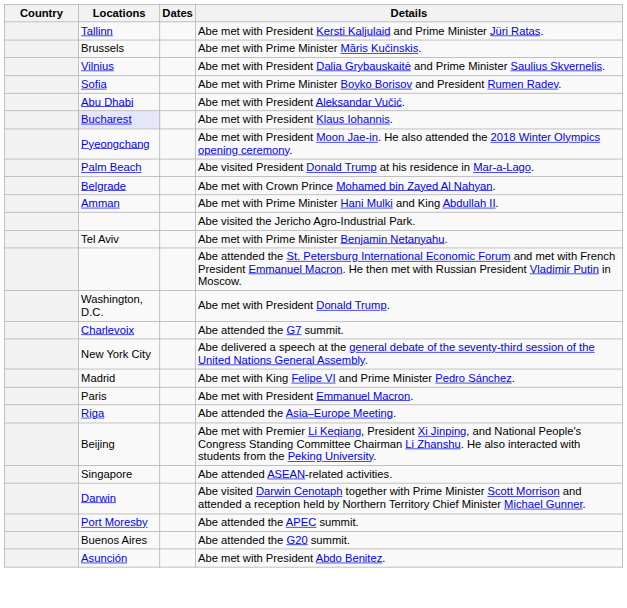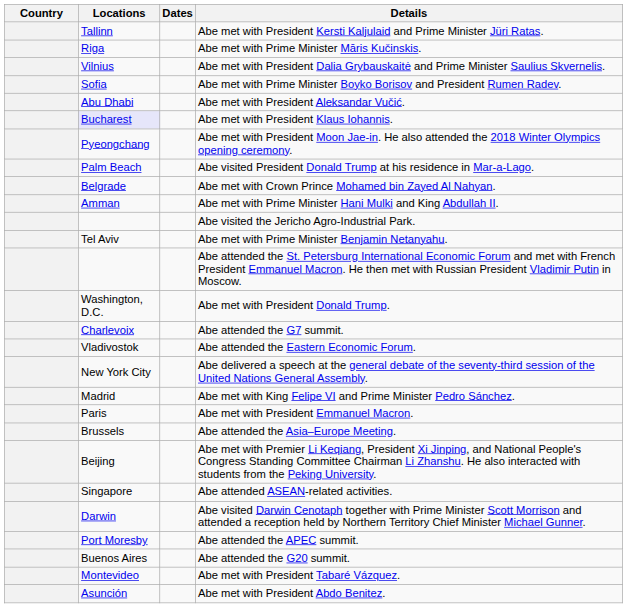 <table class="wikitable sortable" border="1" style="margin: 1em auto 1em auto">
 <tr>
 <th scope="col" style="width: 12%;">Country</th>
 <th>Locations</th>
 <th>Dates</th>
 <th>Details</th>
 </tr>
 <tr>
 <th scope="row"></th>
 <td><a href='#'>Tallinn</a></td>
 <td></td>
 <td>Abe met with President <a href='#'>Kersti Kaljulaid</a> and Prime Minister <a href='#'>Jüri Ratas</a>.</td>
 </tr>
 <tr>
 <th scope="row"></th>
-<td>Brussels</td>
+<td><a href='#'>Riga</a></td>
 <td></td>
 <td>Abe met with Prime Minister <a href='#'>Māris Kučinskis</a>.</td>
 </tr>
 <tr>
 <th></th>
 <td><a href='#'>Vilnius</a></td>
 <td></td>
 <td>Abe met with President <a href='#'>Dalia Grybauskaitė</a> and Prime Minister <a href='#'>Saulius Skvernelis</a>.</td>
 </tr>
 <tr>
 <th scope="row"></th>
 <td><a href='#'>Sofia</a></td>
 <td></td>
 <td>Abe met with Prime Minister <a href='#'>Boyko Borisov</a> and President <a href='#'>Rumen Radev</a>.</td>
 </tr>
 <tr>
 <th scope="row"></th>
 <td><a href='#'>Abu Dhabi</a></td>
 <td></td>
 <td>Abe met with President <a href='#'>Aleksandar Vučić</a>.</td>
 </tr>
 <tr>
 <th></th>
 <td style="background: lavender;"><a href='#'>Bucharest</a></td>
 <td></td>
 <td>Abe met with President <a href='#'>Klaus Iohannis</a>.</td>
 </tr>
 <tr>
 <th scope="row"></th>
 <td><a href='#'>Pyeongchang</a></td>
 <td></td>
 <td>Abe met with President <a href='#'>Moon Jae-in</a>. He also attended the <a href='#'>2018 Winter Olympics opening ceremony</a>.</td>
 </tr>
 <tr>
 <th scope="row"></th>
 <td><a href='#'>Palm Beach</a></td>
 <td></td>
 <td>Abe visited President <a href='#'>Donald Trump</a> at his residence in <a href='#'>Mar-a-Lago</a>.</td>
 </tr>
 <tr>
 <th scope="row"></th>
 <td><a href='#'>Belgrade</a></td>
 <td></td>
 <td>Abe met with Crown Prince <a href='#'>Mohamed bin Zayed Al Nahyan</a>.</td>
 </tr>
 <tr>
 <th></th>
 <td><a href='#'>Amman</a></td>
 <td></td>
 <td>Abe met with Prime Minister <a href='#'>Hani Mulki</a> and King <a href='#'>Abdullah II</a>.</td>
 </tr>
 <tr>
 <th></th>
 <td></td>
 <td></td>
 <td>Abe visited the Jericho Agro-Industrial Park.</td>
 </tr>
 <tr>
 <th></th>
 <td>Tel Aviv</td>
 <td></td>
 <td>Abe met with Prime Minister <a href='#'>Benjamin Netanyahu</a>.</td>
 </tr>
 <tr>
 <th></th>
 <td></td>
 <td></td>
 <td>Abe attended the <a href='#'>St. Petersburg International Economic Forum</a> and met with French President <a href='#'>Emmanuel Macron</a>. He then met with Russian President <a href='#'>Vladimir Putin</a> in Moscow.</td>
 </tr>
 <tr>
 <th></th>
 <td>Washington, D.C.</td>
 <td></td>
 <td>Abe met with President <a href='#'>Donald Trump</a>.</td>
 </tr>
 <tr>
 <th></th>
 <td><a href='#'>Charlevoix</a></td>
 <td></td>
 <td>Abe attended the <a href='#'>G7</a> summit.</td>
 </tr>
 <tr>
 <th></th>
+<td>Vladivostok</td>
+<td></td>
+<td>Abe attended the <a href='#'>Eastern Economic Forum</a>.</td>
+</tr>
+<tr>
+<th></th>
 <td>New York City</td>
 <td></td>
 <td>Abe delivered a speech at the <a href='#'>general debate of the seventy-third session of the United Nations General Assembly</a>.</td>
 </tr>
 <tr>
 <th></th>
 <td>Madrid</td>
 <td></td>
 <td>Abe met with King <a href='#'>Felipe VI</a> and Prime Minister <a href='#'>Pedro Sánchez</a>.</td>
 </tr>
 <tr>
 <th></th>
 <td>Paris</td>
 <td></td>
 <td>Abe met with President <a href='#'>Emmanuel Macron</a>.</td>
 </tr>
 <tr>
 <th scope="row"></th>
-<td><a href='#'>Riga</a></td>
+<td>Brussels</td>
 <td></td>
 <td>Abe attended the <a href='#'>Asia–Europe Meeting</a>.</td>
 </tr>
 <tr>
 <th></th>
 <td>Beijing</td>
 <td></td>
 <td>Abe met with Premier <a href='#'>Li Keqiang</a>, President <a href='#'>Xi Jinping</a>, and National People's Congress Standing Committee Chairman <a href='#'>Li Zhanshu</a>. He also interacted with students from the <a href='#'>Peking University</a>.</td>
 </tr>
 <tr>
 <th></th>
 <td>Singapore</td>
 <td></td>
 <td>Abe attended <a href='#'>ASEAN</a>-related activities.</td>
 </tr>
 <tr>
 <th></th>
 <td><a href='#'>Darwin</a></td>
 <td></td>
 <td>Abe visited <a href='#'>Darwin Cenotaph</a> together with Prime Minister <a href='#'>Scott Morrison</a> and attended a reception held by Northern Territory Chief Minister <a href='#'>Michael Gunner</a>.</td>
 </tr>
 <tr>
 <th></th>
 <td><a href='#'>Port Moresby</a></td>
 <td></td>
 <td>Abe attended the <a href='#'>APEC</a> summit.</td>
 </tr>
 <tr>
 <th></th>
 <td>Buenos Aires</td>
 <td></td>
 <td>Abe attended the <a href='#'>G20</a> summit.</td>
 </tr>
 <tr>
 <th></th>
+<td><a href='#'>Montevideo</a></td>
+<td></td>
+<td>Abe met with President <a href='#'>Tabaré Vázquez</a>.</td>
+</tr>
+<tr>
+<th></th>
 <td><a href='#'>Asunción</a></td>
 <td></td>
 <td>Abe met with President <a href='#'>Abdo Benitez</a>.</td>
 </tr>
 </table>
